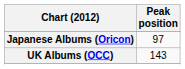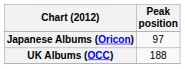 <table class="wikitable sortable plainrowheaders" style="text-align:center">
 <tr>
 <th scope="col">Chart (2012)</th>
 <th scope="col">Peak<br>position</th>
 </tr>
 <tr>
 </tr>
 <tr>
 <th scope="row">Japanese Albums (<a href='#'>Oricon</a>)</th>
 <td>97</td>
 </tr>
 <tr>
 <th scope="row">UK Albums (<a href='#'>OCC</a>)</th>
-<td>143</td>
+<td>188</td>
 </tr>
 <tr>
 </tr>
 <tr>
 </tr>
 <tr>
 </tr>
 </table>
